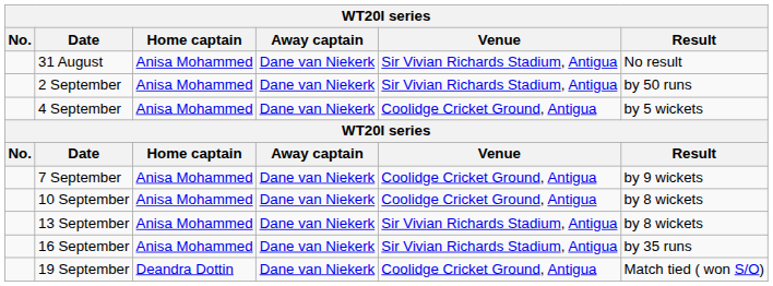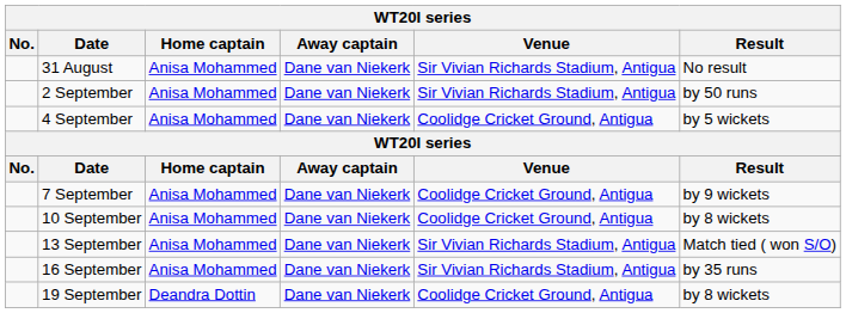 <table class="wikitable">
 <tr>
 <th colspan="9">WT20I series</th>
 </tr>
 <tr>
 <th>No.</th>
 <th>Date</th>
 <th>Home captain</th>
 <th>Away captain</th>
 <th>Venue</th>
 <th>Result</th>
 </tr>
 <tr>
 <td></td>
 <td>31 August</td>
 <td><a href='#'>Anisa Mohammed</a></td>
 <td><a href='#'>Dane van Niekerk</a></td>
 <td><a href='#'>Sir Vivian Richards Stadium</a>, <a href='#'>Antigua</a></td>
 <td>No result</td>
 </tr>
 <tr>
 <td></td>
 <td>2 September</td>
 <td><a href='#'>Anisa Mohammed</a></td>
 <td><a href='#'>Dane van Niekerk</a></td>
 <td><a href='#'>Sir Vivian Richards Stadium</a>, <a href='#'>Antigua</a></td>
 <td> by 50 runs</td>
 </tr>
 <tr>
 <td></td>
 <td>4 September</td>
 <td><a href='#'>Anisa Mohammed</a></td>
 <td><a href='#'>Dane van Niekerk</a></td>
 <td><a href='#'>Coolidge Cricket Ground</a>, <a href='#'>Antigua</a></td>
 <td> by 5 wickets</td>
 </tr>
 <tr>
 <th colspan="9">WT20I series</th>
 </tr>
 <tr>
 <th>No.</th>
 <th>Date</th>
 <th>Home captain</th>
 <th>Away captain</th>
 <th>Venue</th>
 <th>Result</th>
 </tr>
 <tr>
 <td></td>
 <td>7 September</td>
 <td><a href='#'>Anisa Mohammed</a></td>
 <td><a href='#'>Dane van Niekerk</a></td>
 <td><a href='#'>Coolidge Cricket Ground</a>, <a href='#'>Antigua</a></td>
 <td> by 9 wickets</td>
 </tr>
 <tr>
 <td></td>
 <td>10 September</td>
 <td><a href='#'>Anisa Mohammed</a></td>
 <td><a href='#'>Dane van Niekerk</a></td>
 <td><a href='#'>Coolidge Cricket Ground</a>, <a href='#'>Antigua</a></td>
 <td> by 8 wickets</td>
 </tr>
 <tr>
 <td></td>
 <td>13 September</td>
 <td><a href='#'>Anisa Mohammed</a></td>
 <td><a href='#'>Dane van Niekerk</a></td>
 <td><a href='#'>Sir Vivian Richards Stadium</a>, <a href='#'>Antigua</a></td>
-<td> by 8 wickets</td>
+<td>Match tied ( won <a href='#'>S/O</a>)</td>
 </tr>
 <tr>
 <td></td>
 <td>16 September</td>
 <td><a href='#'>Anisa Mohammed</a></td>
 <td><a href='#'>Dane van Niekerk</a></td>
 <td><a href='#'>Sir Vivian Richards Stadium</a>, <a href='#'>Antigua</a></td>
 <td> by 35 runs</td>
 </tr>
 <tr>
 <td></td>
 <td>19 September</td>
 <td><a href='#'>Deandra Dottin</a></td>
 <td><a href='#'>Dane van Niekerk</a></td>
 <td><a href='#'>Coolidge Cricket Ground</a>, <a href='#'>Antigua</a></td>
-<td>Match tied ( won <a href='#'>S/O</a>)</td>
+<td> by 8 wickets</td>
 </tr>
 </table>
